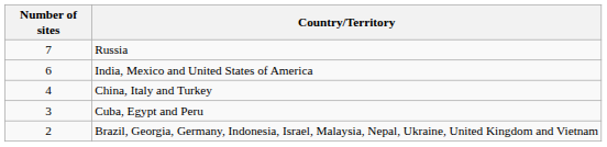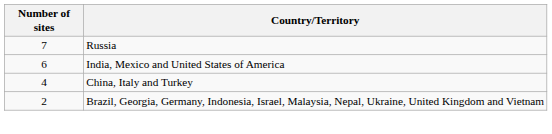 <table class="wikitable sortable" style="margin:0 1em 0 0; font-size:95%;">
 <tr style="background:#efefef;">
 <th style="width:100px;">Number of sites</th>
 <th>Country/Territory</th>
 </tr>
 <tr>
 <td style="text-align:center;">7</td>
 <td>Russia</td>
 </tr>
 <tr>
 <td style="text-align:center;">6</td>
 <td>India, Mexico and United States of America</td>
 </tr>
 <tr>
 <td style="text-align:center;">4</td>
 <td>China, Italy and Turkey</td>
 </tr>
 <tr>
-<td style="text-align:center;">3</td>
-<td>Cuba, Egypt and Peru</td>
-</tr>
-<tr>
 <td style="text-align:center;">2</td>
 <td>Brazil, Georgia, Germany, Indonesia, Israel, Malaysia, Nepal, Ukraine, United Kingdom and Vietnam</td>
 </tr>
 </table>
